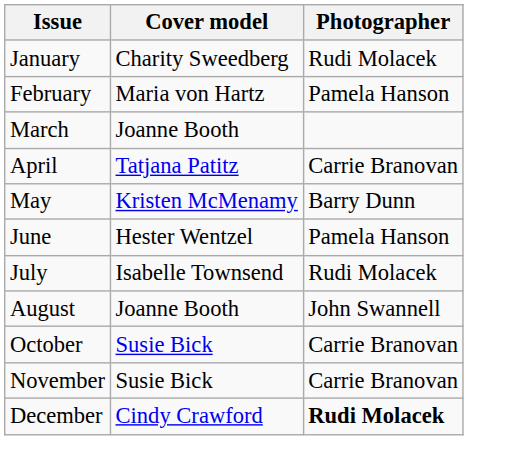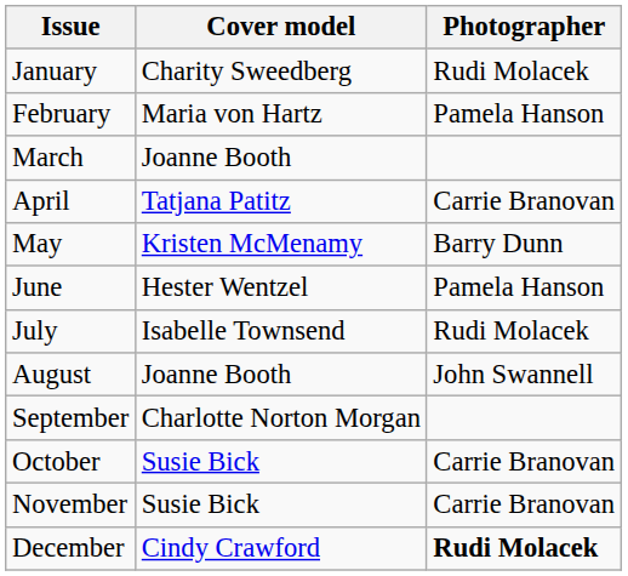 <table class="sortable wikitable">
 <tr>
 <th>Issue</th>
 <th>Cover model</th>
 <th>Photographer</th>
 </tr>
 <tr>
 <td>January</td>
 <td>Charity Sweedberg</td>
 <td>Rudi Molacek</td>
 </tr>
 <tr>
 <td>February</td>
 <td>Maria von Hartz</td>
 <td>Pamela Hanson</td>
 </tr>
 <tr>
 <td>March</td>
 <td>Joanne Booth</td>
 <td></td>
 </tr>
 <tr>
 <td>April</td>
 <td><a href='#'>Tatjana Patitz</a></td>
 <td>Carrie Branovan</td>
 </tr>
 <tr>
 <td>May</td>
 <td><a href='#'>Kristen McMenamy</a></td>
 <td>Barry Dunn</td>
 </tr>
 <tr>
 <td>June</td>
 <td>Hester Wentzel</td>
 <td>Pamela Hanson</td>
 </tr>
 <tr>
 <td>July</td>
 <td>Isabelle Townsend</td>
 <td>Rudi Molacek</td>
 </tr>
 <tr>
 <td>August</td>
 <td>Joanne Booth</td>
 <td>John Swannell</td>
 </tr>
 <tr>
+<td>September</td>
+<td>Charlotte Norton Morgan</td>
+<td></td>
+</tr>
+<tr>
 <td>October</td>
 <td><a href='#'>Susie Bick</a></td>
 <td>Carrie Branovan</td>
 </tr>
 <tr>
 <td>November</td>
 <td>Susie Bick</td>
 <td>Carrie Branovan</td>
 </tr>
 <tr>
 <td>December</td>
 <td><a href='#'>Cindy Crawford</a></td>
 <td><strong>Rudi Molacek</strong></td>
 </tr>
 </table>
